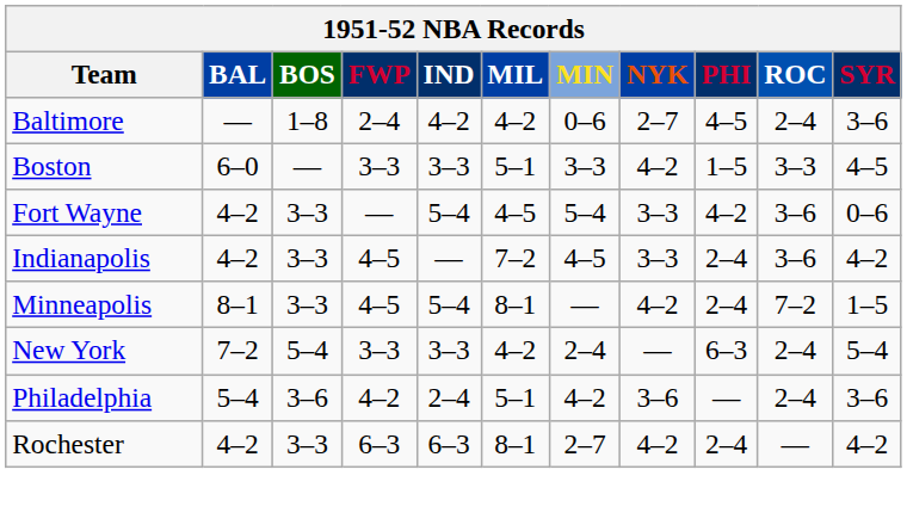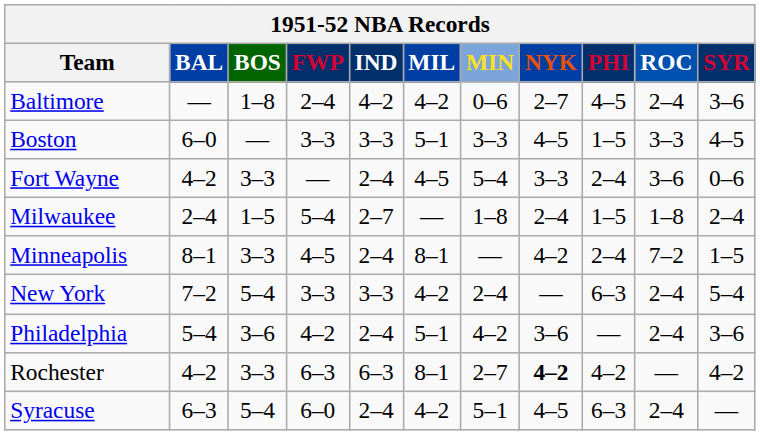 <table class="wikitable" style="font-size:95%; text-align:center;">
 <tr>
 <th colspan=11>1951-52 NBA Records</th>
 </tr>
 <tr>
 <th width=100>Team</th>
 <th style="background:#003EA4;color:#FFFFFF;width=35">BAL</th>
 <th style="background:#006400;color:#FFFFFF;width=35">BOS</th>
 <th style="background:#012F6B;color:#D40032;width=35">FWP</th>
 <th style="background:#012F6B;color:#FFFFFF;width=35">IND</th>
 <th style="background:#003EA4;color:#FFFFFF;width=35">MIL</th>
 <th style="background:#7BA4DB;color:#FBE122;width=35">MIN</th>
 <th style="background:#003EA4;color:#E85109;width=35">NYK</th>
 <th style="background:#012F6B;color:#D50033;width=35">PHI</th>
 <th style="background:#0050B0;color:#FFFFFF;width=35">ROC</th>
 <th style="background:#012F6B;color:#D50033;width=35">SYR</th>
 </tr>
 <tr>
 <td style="text-align:left;"><a href='#'>Baltimore</a></td>
 <td>—</td>
 <td>1–8</td>
 <td>2–4</td>
 <td>4–2</td>
 <td>4–2</td>
 <td>0–6</td>
 <td>2–7</td>
 <td>4–5</td>
 <td>2–4</td>
 <td>3–6</td>
 </tr>
 <tr>
 <td style="text-align:left;"><a href='#'>Boston</a></td>
 <td>6–0</td>
 <td>—</td>
 <td>3–3</td>
 <td>3–3</td>
 <td>5–1</td>
 <td>3–3</td>
-<td>4–2</td>
+<td>4–5</td>
 <td>1–5</td>
 <td>3–3</td>
 <td>4–5</td>
 </tr>
 <tr>
 <td style="text-align:left;"><a href='#'>Fort Wayne</a></td>
 <td>4–2</td>
 <td>3–3</td>
 <td>—</td>
-<td>5–4</td>
+<td>2–4</td>
 <td>4–5</td>
 <td>5–4</td>
 <td>3–3</td>
-<td>4–2</td>
+<td>2–4</td>
 <td>3–6</td>
 <td>0–6</td>
 </tr>
 <tr>
-<td style="text-align:left;"><a href='#'>Indianapolis</a></td>
-<td>4–2</td>
-<td>3–3</td>
-<td>4–5</td>
+<td style="text-align:left;"><a href='#'>Milwaukee</a></td>
+<td>2–4</td>
+<td>1–5</td>
+<td>5–4</td>
+<td>2–7</td>
 <td>—</td>
-<td>7–2</td>
-<td>4–5</td>
-<td>3–3</td>
+<td>1–8</td>
 <td>2–4</td>
-<td>3–6</td>
-<td>4–2</td>
+<td>1–5</td>
+<td>1–8</td>
+<td>2–4</td>
 </tr>
 <tr>
 <td style="text-align:left;"><a href='#'>Minneapolis</a></td>
 <td>8–1</td>
 <td>3–3</td>
 <td>4–5</td>
-<td>5–4</td>
+<td>2–4</td>
 <td>8–1</td>
 <td>—</td>
 <td>4–2</td>
 <td>2–4</td>
 <td>7–2</td>
 <td>1–5</td>
 </tr>
 <tr>
 <td style="text-align:left;"><a href='#'>New York</a></td>
 <td>7–2</td>
 <td>5–4</td>
 <td>3–3</td>
 <td>3–3</td>
 <td>4–2</td>
 <td>2–4</td>
 <td>—</td>
 <td>6–3</td>
 <td>2–4</td>
 <td>5–4</td>
 </tr>
 <tr>
 <td style="text-align:left;"><a href='#'>Philadelphia</a></td>
 <td>5–4</td>
 <td>3–6</td>
 <td>4–2</td>
 <td>2–4</td>
 <td>5–1</td>
 <td>4–2</td>
 <td>3–6</td>
 <td>—</td>
 <td>2–4</td>
 <td>3–6</td>
 </tr>
 <tr>
 <td style="text-align:left;">Rochester</td>
 <td>4–2</td>
 <td>3–3</td>
 <td>6–3</td>
 <td>6–3</td>
 <td>8–1</td>
 <td>2–7</td>
+<td><strong>4–2</strong></td>
 <td>4–2</td>
-<td>2–4</td>
 <td>—</td>
 <td>4–2</td>
 </tr>
+<tr>
+<td style="text-align:left;"><a href='#'>Syracuse</a></td>
+<td>6–3</td>
+<td>5–4</td>
+<td>6–0</td>
+<td>2–4</td>
+<td>4–2</td>
+<td>5–1</td>
+<td>4–5</td>
+<td>6–3</td>
+<td>2–4</td>
+<td>—</td>
+</tr>
 </table>
